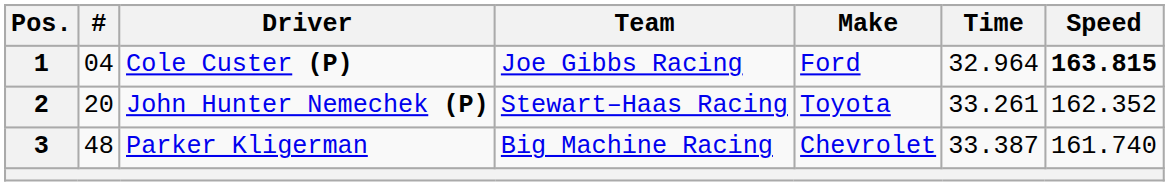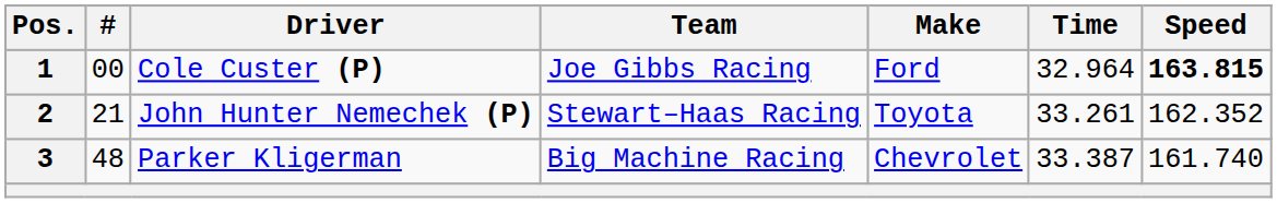 <table class="wikitable" style="font-size:95%">
 <tr>
 <th>Pos.</th>
 <th>#</th>
 <th>Driver</th>
 <th>Team</th>
 <th>Make</th>
 <th>Time</th>
 <th>Speed</th>
 </tr>
 <tr>
 <th>1</th>
-<td>04</td>
+<td>00</td>
 <td><a href='#'>Cole Custer</a> <strong>(P)</strong></td>
 <td><a href='#'>Joe Gibbs Racing</a></td>
 <td><a href='#'>Ford</a></td>
 <td>32.964</td>
 <td><strong>163.815</strong></td>
 </tr>
 <tr>
 <th>2</th>
-<td>20</td>
+<td>21</td>
 <td><a href='#'>John Hunter Nemechek</a> <strong>(P)</strong></td>
 <td><a href='#'>Stewart–Haas Racing</a></td>
 <td><a href='#'>Toyota</a></td>
 <td>33.261</td>
 <td>162.352</td>
 </tr>
 <tr>
 <th>3</th>
 <td>48</td>
 <td><a href='#'>Parker Kligerman</a></td>
 <td><a href='#'>Big Machine Racing</a></td>
 <td><a href='#'>Chevrolet</a></td>
 <td>33.387</td>
 <td>161.740</td>
 </tr>
 <tr>
 <th colspan="7"></th>
 </tr>
 </table>
